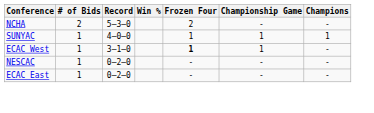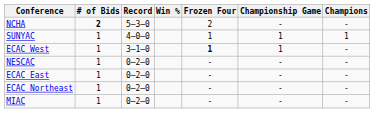 <table class="wikitable sortable">
 <tr>
 <th>Conference</th>
 <th># of Bids</th>
 <th>Record</th>
 <th>Win %</th>
 <th>Frozen Four</th>
 <th>Championship Game</th>
 <th>Champions</th>
 </tr>
 <tr align="center">
 <td align="left"><a href='#'>NCHA</a></td>
-<td>2</td>
+<td><strong>2</strong></td>
 <td>5–3–0</td>
 <td></td>
 <td>2</td>
 <td>-</td>
 <td>-</td>
 </tr>
 <tr align="center">
 <td align="left"><a href='#'>SUNYAC</a></td>
 <td>1</td>
 <td>4–0–0</td>
 <td></td>
 <td>1</td>
 <td>1</td>
 <td>1</td>
 </tr>
 <tr align="center">
 <td align="left"><a href='#'>ECAC West</a></td>
 <td>1</td>
 <td>3–1–0</td>
 <td></td>
 <td><strong>1</strong></td>
 <td>1</td>
 <td>-</td>
 </tr>
 <tr align="center">
 <td align="left"><a href='#'>NESCAC</a></td>
 <td>1</td>
 <td>0–2–0</td>
 <td></td>
 <td>-</td>
 <td>-</td>
 <td>-</td>
 </tr>
 <tr align="center">
 <td align="left"><a href='#'>ECAC East</a></td>
 <td>1</td>
 <td>0–2–0</td>
 <td></td>
 <td>-</td>
 <td>-</td>
 <td>-</td>
 </tr>
+<tr align="center">
+<td align="left"><a href='#'>ECAC Northeast</a></td>
+<td>1</td>
+<td>0–2–0</td>
+<td></td>
+<td>-</td>
+<td>-</td>
+<td>-</td>
+</tr>
+<tr align="center">
+<td align="left"><a href='#'>MIAC</a></td>
+<td>1</td>
+<td>0–2–0</td>
+<td></td>
+<td>-</td>
+<td>-</td>
+<td>-</td>
+</tr>
 </table>
